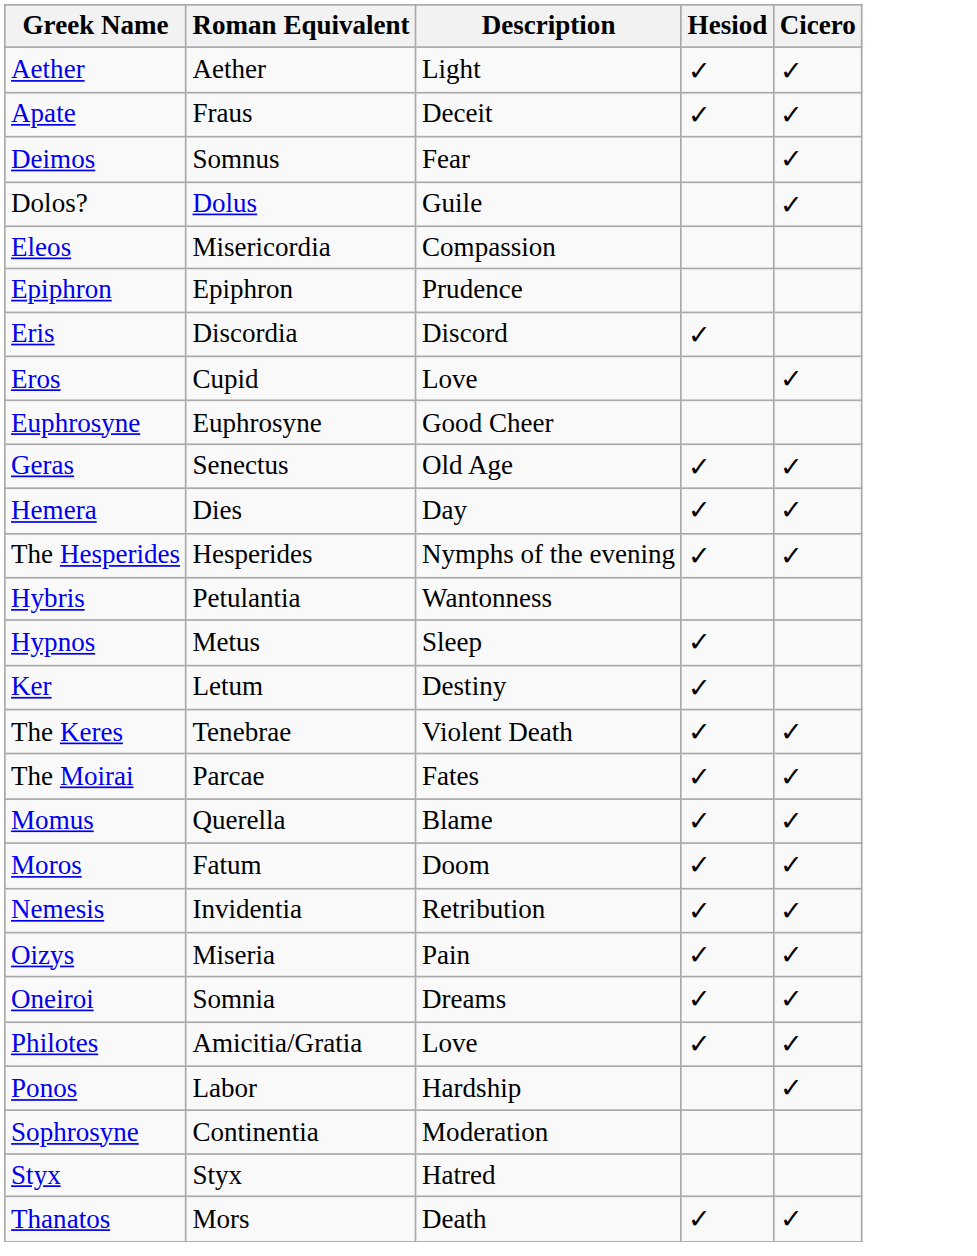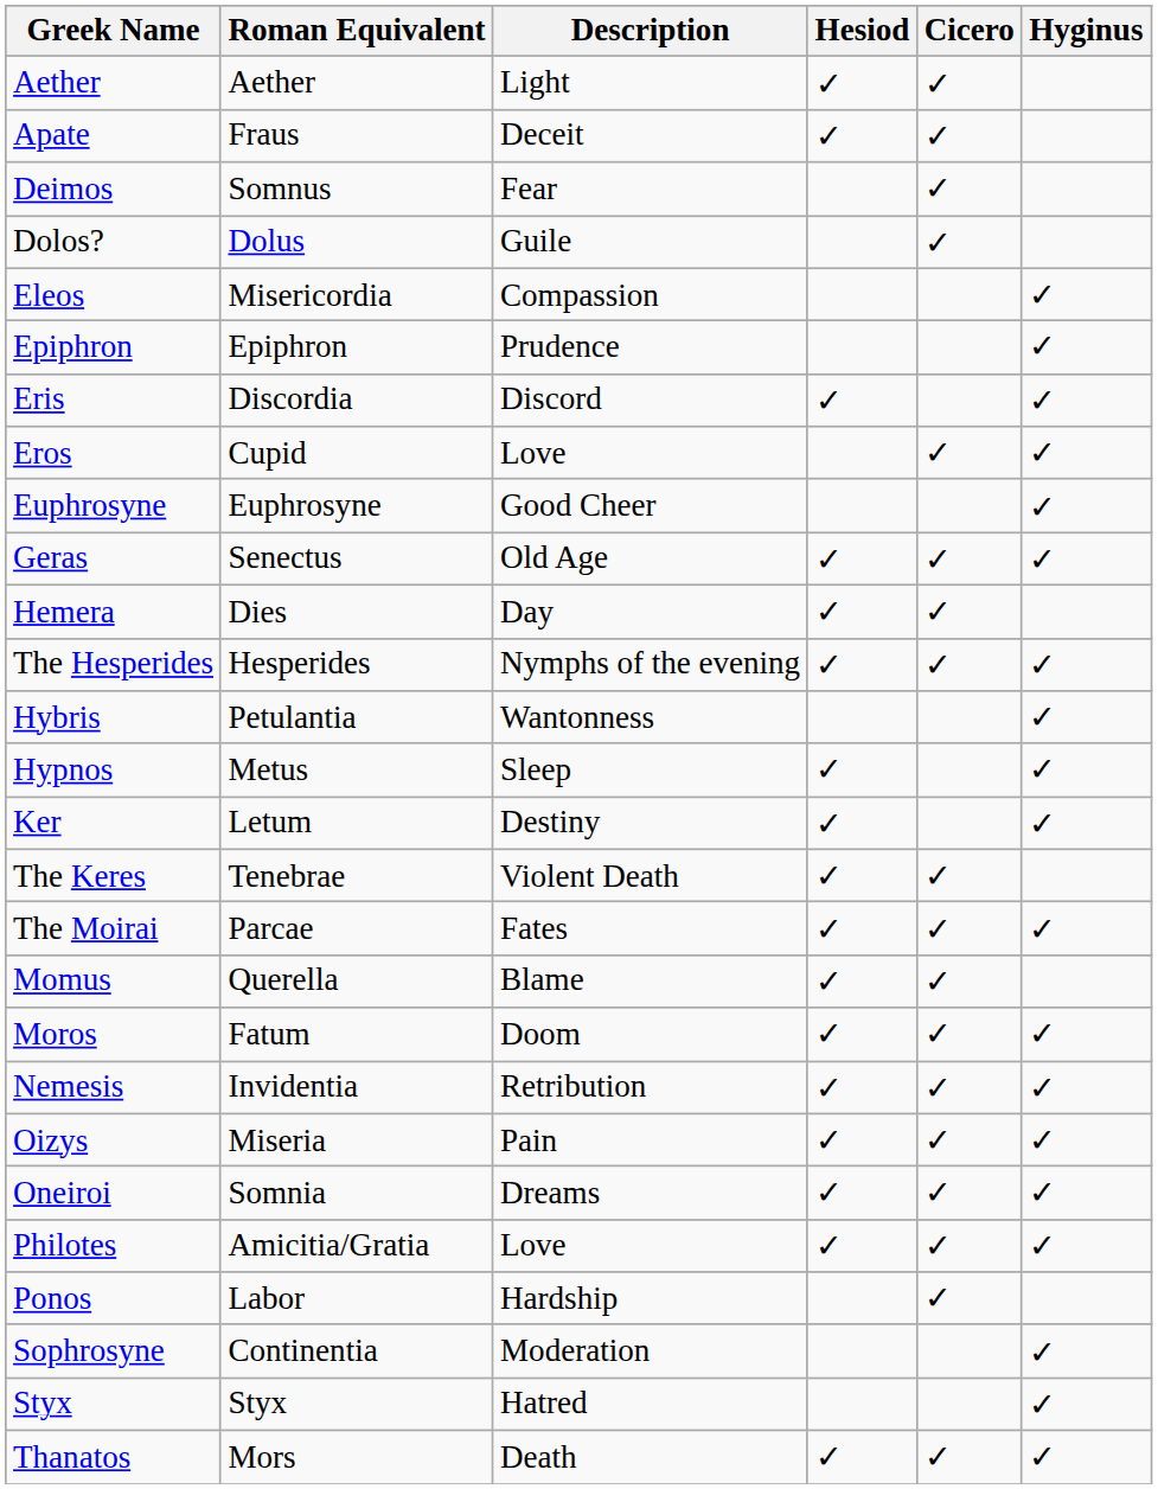 <table class="wikitable sortable">
 <tr>
 <th>Greek Name</th>
 <th>Roman Equivalent</th>
 <th>Description</th>
 <th>Hesiod</th>
 <th>Cicero</th>
+<th>Hyginus</th>
 </tr>
 <tr>
 <td><a href='#'>Aether</a></td>
 <td>Aether</td>
 <td>Light</td>
 <td>✓</td>
 <td>✓</td>
+<td></td>
 </tr>
 <tr>
 <td><a href='#'>Apate</a></td>
 <td>Fraus</td>
 <td>Deceit</td>
 <td>✓</td>
 <td>✓</td>
+<td></td>
 </tr>
 <tr>
 <td><a href='#'>Deimos</a></td>
 <td>Somnus</td>
 <td>Fear</td>
 <td></td>
 <td>✓</td>
+<td></td>
 </tr>
 <tr>
 <td>Dolos?</td>
 <td><a href='#'>Dolus</a></td>
 <td>Guile</td>
 <td></td>
 <td>✓</td>
+<td></td>
 </tr>
 <tr>
 <td><a href='#'>Eleos</a></td>
 <td>Misericordia</td>
 <td>Compassion</td>
 <td></td>
 <td></td>
+<td>✓</td>
 </tr>
 <tr>
 <td><a href='#'>Epiphron</a></td>
 <td>Epiphron</td>
 <td>Prudence</td>
 <td></td>
 <td></td>
+<td>✓</td>
 </tr>
 <tr>
 <td><a href='#'>Eris</a></td>
 <td>Discordia</td>
 <td>Discord</td>
 <td>✓</td>
 <td></td>
+<td>✓</td>
 </tr>
 <tr>
 <td><a href='#'>Eros</a></td>
 <td>Cupid</td>
 <td>Love</td>
 <td></td>
+<td>✓</td>
 <td>✓</td>
 </tr>
 <tr>
 <td><a href='#'>Euphrosyne</a></td>
 <td>Euphrosyne</td>
 <td>Good Cheer</td>
 <td></td>
 <td></td>
+<td>✓</td>
 </tr>
 <tr>
 <td><a href='#'>Geras</a></td>
 <td>Senectus</td>
 <td>Old Age</td>
+<td>✓</td>
 <td>✓</td>
 <td>✓</td>
 </tr>
 <tr>
 <td><a href='#'>Hemera</a></td>
 <td>Dies</td>
 <td>Day</td>
 <td>✓</td>
 <td>✓</td>
+<td></td>
 </tr>
 <tr>
 <td>The <a href='#'>Hesperides</a></td>
 <td>Hesperides</td>
 <td>Nymphs of the evening</td>
+<td>✓</td>
 <td>✓</td>
 <td>✓</td>
 </tr>
 <tr>
 <td><a href='#'>Hybris</a></td>
 <td>Petulantia</td>
 <td>Wantonness</td>
 <td></td>
 <td></td>
+<td>✓</td>
 </tr>
 <tr>
 <td><a href='#'>Hypnos</a></td>
 <td>Metus</td>
 <td>Sleep</td>
 <td>✓</td>
 <td></td>
+<td>✓</td>
 </tr>
 <tr>
 <td><a href='#'>Ker</a></td>
 <td>Letum</td>
 <td>Destiny</td>
 <td>✓</td>
 <td></td>
+<td>✓</td>
 </tr>
 <tr>
 <td>The <a href='#'>Keres</a></td>
 <td>Tenebrae</td>
 <td>Violent Death</td>
 <td>✓</td>
 <td>✓</td>
+<td></td>
 </tr>
 <tr>
 <td>The <a href='#'>Moirai</a></td>
 <td>Parcae</td>
 <td>Fates</td>
+<td>✓</td>
 <td>✓</td>
 <td>✓</td>
 </tr>
 <tr>
 <td><a href='#'>Momus</a></td>
 <td>Querella</td>
 <td>Blame</td>
 <td>✓</td>
 <td>✓</td>
+<td></td>
 </tr>
 <tr>
 <td><a href='#'>Moros</a></td>
 <td>Fatum</td>
 <td>Doom</td>
+<td>✓</td>
 <td>✓</td>
 <td>✓</td>
 </tr>
 <tr>
 <td><a href='#'>Nemesis</a></td>
 <td>Invidentia</td>
 <td>Retribution</td>
 <td>✓</td>
 <td>✓</td>
+<td>✓</td>
 </tr>
 <tr>
 <td><a href='#'>Oizys</a></td>
 <td>Miseria</td>
 <td>Pain</td>
+<td>✓</td>
 <td>✓</td>
 <td>✓</td>
 </tr>
 <tr>
 <td><a href='#'>Oneiroi</a></td>
 <td>Somnia</td>
 <td>Dreams</td>
 <td>✓</td>
 <td>✓</td>
+<td>✓</td>
 </tr>
 <tr>
 <td><a href='#'>Philotes</a></td>
 <td>Amicitia/Gratia</td>
 <td>Love</td>
+<td>✓</td>
 <td>✓</td>
 <td>✓</td>
 </tr>
 <tr>
 <td><a href='#'>Ponos</a></td>
 <td>Labor</td>
 <td>Hardship</td>
 <td></td>
 <td>✓</td>
+<td></td>
 </tr>
 <tr>
 <td><a href='#'>Sophrosyne</a></td>
 <td>Continentia</td>
 <td>Moderation</td>
 <td></td>
 <td></td>
+<td>✓</td>
 </tr>
 <tr>
 <td><a href='#'>Styx</a></td>
 <td>Styx</td>
 <td>Hatred</td>
 <td></td>
 <td></td>
+<td>✓</td>
 </tr>
 <tr>
 <td><a href='#'>Thanatos</a></td>
 <td>Mors</td>
 <td>Death</td>
 <td>✓</td>
 <td>✓</td>
+<td>✓</td>
 </tr>
 </table>
